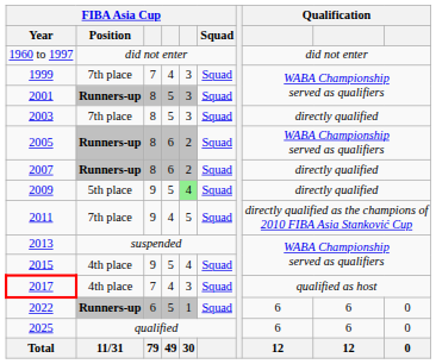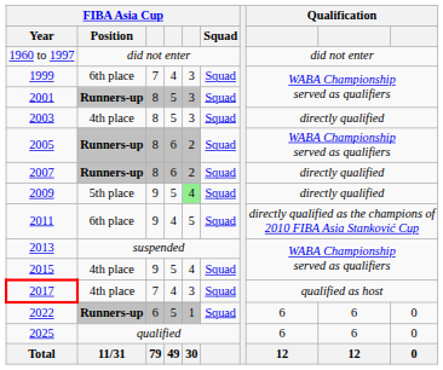 <table class="wikitable" style="text-align: center;font-size:90%;">
 <tr>
 <th colspan=6><a href='#'>FIBA Asia Cup</a></th>
 <th rowspan=16></th>
 <th colspan=3>Qualification</th>
 </tr>
 <tr>
 <th>Year</th>
 <th>Position</th>
 <th></th>
 <th></th>
 <th></th>
 <th>Squad</th>
 <th></th>
 <th></th>
 <th></th>
 </tr>
 <tr>
 <td><a href='#'>1960</a> to <a href='#'>1997</a></td>
 <td colspan=5><em>did not enter</em></td>
 <td colspan="3"><em>did not enter</em></td>
 </tr>
 <tr>
 <td> <a href='#'>1999</a></td>
-<td>7th place</td>
+<td>6th place</td>
 <td>7</td>
 <td>4</td>
 <td>3</td>
 <td><a href='#'>Squad</a></td>
 <td colspan=3 rowspan=2><em><a href='#'>WABA Championship</a><br>served as qualifiers</em></td>
 </tr>
 <tr>
 <td> <a href='#'>2001</a></td>
 <td bgcolor=silver><strong>Runners-up</strong></td>
 <td bgcolor=silver>8</td>
 <td bgcolor=silver>5</td>
 <td bgcolor=silver>3</td>
 <td><a href='#'>Squad</a></td>
 </tr>
 <tr>
 <td> <a href='#'>2003</a></td>
-<td>7th place</td>
+<td>4th place</td>
 <td>8</td>
 <td>5</td>
 <td>3</td>
 <td><a href='#'>Squad</a></td>
 <td colspan=3 rowspan=1><em>directly qualified</em></td>
 </tr>
 <tr>
 <td> <a href='#'>2005</a></td>
 <td bgcolor=silver><strong>Runners-up</strong></td>
 <td bgcolor=silver>8</td>
 <td bgcolor=silver>6</td>
 <td bgcolor=silver>2</td>
 <td><a href='#'>Squad</a></td>
 <td colspan=3 rowspan=1><em><a href='#'>WABA Championship</a><br>served as qualifiers</em></td>
 </tr>
 <tr>
 <td> <a href='#'>2007</a></td>
 <td bgcolor=silver><strong>Runners-up</strong></td>
 <td bgcolor=silver>8</td>
 <td bgcolor=silver>6</td>
 <td bgcolor=silver>2</td>
 <td><a href='#'>Squad</a></td>
 <td colspan=3 rowspan=1><em>directly qualified</em></td>
 </tr>
 <tr>
 <td> <a href='#'>2009</a></td>
 <td>5th place</td>
 <td>9</td>
 <td>5</td>
 <td style="background: lightgreen;">4</td>
 <td><a href='#'>Squad</a></td>
 <td colspan=3 rowspan=1><em>directly qualified</em></td>
 </tr>
 <tr>
 <td> <a href='#'>2011</a></td>
-<td>7th place</td>
+<td>6th place</td>
 <td>9</td>
 <td>4</td>
 <td>5</td>
 <td><a href='#'>Squad</a></td>
 <td colspan=3 rowspan=1><em>directly qualified as the champions of<br><a href='#'>2010 FIBA Asia Stanković Cup</a></em></td>
 </tr>
 <tr>
 <td> <a href='#'>2013</a></td>
 <td colspan=5><em>suspended</em></td>
 <td colspan=3 rowspan=2><em><a href='#'>WABA Championship</a><br>served as qualifiers</em></td>
 </tr>
 <tr>
 <td> <a href='#'>2015</a></td>
 <td>4th place</td>
 <td>9</td>
 <td>5</td>
 <td>4</td>
 <td><a href='#'>Squad</a></td>
 </tr>
 <tr>
 <td style="border: 3px solid red"> <a href='#'>2017</a></td>
 <td>4th place</td>
 <td>7</td>
 <td>4</td>
 <td>3</td>
 <td><a href='#'>Squad</a></td>
 <td colspan=3 rowspan=1><em>qualified as host</em></td>
 </tr>
 <tr>
 <td> <a href='#'>2022</a></td>
 <td bgcolor=silver><strong>Runners-up</strong></td>
 <td bgcolor=silver>6</td>
 <td bgcolor=silver>5</td>
 <td bgcolor=silver>1</td>
 <td><a href='#'>Squad</a></td>
 <td>6</td>
 <td>6</td>
 <td>0</td>
 </tr>
 <tr>
 <td> <a href='#'>2025</a></td>
 <td colspan=5><em>qualified</em></td>
 <td>6</td>
 <td>6</td>
 <td>0</td>
 </tr>
 <tr>
 <th>Total</th>
 <th>11/31</th>
 <th>79</th>
 <th>49</th>
 <th>30</th>
 <th></th>
 <th>12</th>
 <th>12</th>
 <th>0</th>
 </tr>
 </table>
